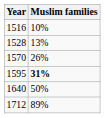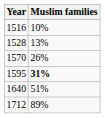 <table class="wikitable">
 <tr>
 <th>Year</th>
 <th>Muslim families</th>
 </tr>
 <tr>
 <td>1516</td>
 <td>10%</td>
 </tr>
 <tr>
 <td>1528</td>
 <td>13%</td>
 </tr>
 <tr>
 <td>1570</td>
 <td>26%</td>
 </tr>
 <tr>
 <td>1595</td>
 <td><strong>31%</strong></td>
 </tr>
 <tr>
 <td>1640</td>
-<td>50%</td>
+<td>51%</td>
 </tr>
 <tr>
 <td>1712</td>
 <td>89%</td>
 </tr>
 </table>
